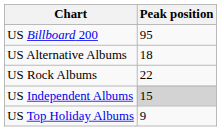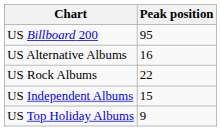 <table class="wikitable sortable">
 <tr>
 <th>Chart</th>
 <th>Peak position</th>
 </tr>
 <tr>
 <td>US <a href='#'><em>Billboard</em> 200</a></td>
 <td>95</td>
 </tr>
 <tr>
 <td>US Alternative Albums</td>
-<td>18</td>
+<td>16</td>
 </tr>
 <tr>
 <td>US Rock Albums</td>
 <td>22</td>
 </tr>
 <tr>
 <td>US <a href='#'>Independent Albums</a></td>
-<td style="background: lightgrey;">15</td>
+<td>15</td>
 </tr>
 <tr>
 <td>US <a href='#'>Top Holiday Albums</a></td>
 <td>9</td>
 </tr>
 </table>
